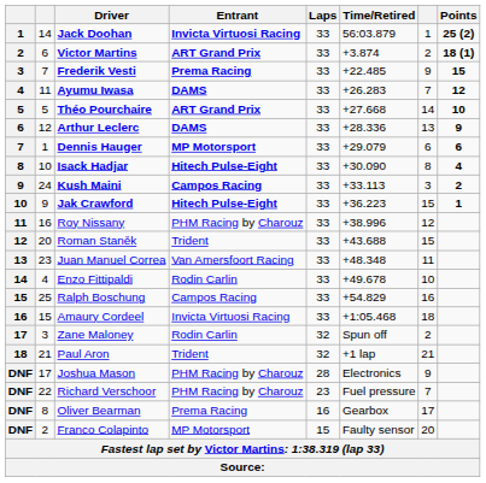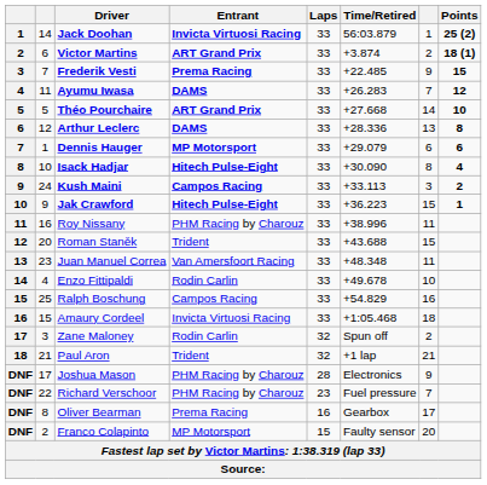 <table class="wikitable" style="font-size:85%">
 <tr>
 <th scope="col"></th>
 <th scope="col"></th>
 <th scope="col">Driver</th>
 <th scope="col">Entrant</th>
 <th scope="col">Laps</th>
 <th scope="col">Time/Retired</th>
 <th scope="col"></th>
 <th scope="col">Points</th>
 </tr>
 <tr>
 <th>1</th>
 <td align="center">14</td>
 <td> <strong><a href='#'>Jack Doohan</a></strong></td>
 <td><strong><a href='#'>Invicta Virtuosi Racing</a></strong></td>
 <td align="center">33</td>
 <td>56:03.879</td>
 <td align="center">1</td>
 <td align="center"><strong>25 (2)</strong></td>
 </tr>
 <tr>
 <th>2</th>
 <td align="center">6</td>
 <td> <strong><a href='#'>Victor Martins</a></strong></td>
 <td><strong><a href='#'>ART Grand Prix</a></strong></td>
 <td align="center">33</td>
 <td>+3.874</td>
 <td align="center">2</td>
 <td align="center"><strong>18 (1)</strong></td>
 </tr>
 <tr>
 <th>3</th>
 <td align="center">7</td>
 <td> <strong><a href='#'>Frederik Vesti</a></strong></td>
 <td><strong><a href='#'>Prema Racing</a></strong></td>
 <td align="center">33</td>
 <td>+22.485</td>
 <td align="center">9</td>
 <td align="center"><strong>15</strong></td>
 </tr>
 <tr>
 <th>4</th>
 <td align="center">11</td>
 <td> <strong><a href='#'>Ayumu Iwasa</a></strong></td>
 <td><strong><a href='#'>DAMS</a></strong></td>
 <td align="center">33</td>
 <td>+26.283</td>
 <td align="center">7</td>
 <td align="center"><strong>12</strong></td>
 </tr>
 <tr>
 <th>5</th>
 <td align="center">5</td>
 <td> <strong><a href='#'>Théo Pourchaire</a></strong></td>
 <td><strong><a href='#'>ART Grand Prix</a></strong></td>
 <td align="center">33</td>
 <td>+27.668</td>
 <td align="center">14</td>
 <td align="center"><strong>10</strong></td>
 </tr>
 <tr>
 <th>6</th>
 <td align="center">12</td>
 <td> <strong><a href='#'>Arthur Leclerc</a></strong></td>
 <td><strong><a href='#'>DAMS</a></strong></td>
 <td align="center">33</td>
 <td>+28.336</td>
 <td align="center">13</td>
-<td align="center"><strong>9</strong></td>
+<td align="center"><strong>8</strong></td>
 </tr>
 <tr>
 <th>7</th>
 <td align="center">1</td>
 <td> <strong><a href='#'>Dennis Hauger</a></strong></td>
 <td><strong><a href='#'>MP Motorsport</a></strong></td>
 <td align="center">33</td>
 <td>+29.079</td>
 <td align="center">6</td>
 <td align="center"><strong>6</strong></td>
 </tr>
 <tr>
 <th>8</th>
 <td align="center">10</td>
 <td> <strong><a href='#'>Isack Hadjar</a></strong></td>
 <td><strong><a href='#'>Hitech Pulse-Eight</a></strong></td>
 <td align="center">33</td>
 <td>+30.090</td>
 <td align="center">8</td>
 <td align="center"><strong>4</strong></td>
 </tr>
 <tr>
 <th>9</th>
 <td align="center">24</td>
 <td> <strong><a href='#'>Kush Maini</a></strong></td>
 <td><strong><a href='#'>Campos Racing</a></strong></td>
 <td align="center">33</td>
 <td>+33.113</td>
 <td align="center">3</td>
 <td align="center"><strong>2</strong></td>
 </tr>
 <tr>
 <th>10</th>
 <td align="center">9</td>
 <td> <strong><a href='#'>Jak Crawford</a></strong></td>
 <td><strong><a href='#'>Hitech Pulse-Eight</a></strong></td>
 <td align="center">33</td>
 <td>+36.223</td>
 <td align="center">15</td>
 <td align="center"><strong>1</strong></td>
 </tr>
 <tr>
 <th>11</th>
 <td align="center">16</td>
 <td> <a href='#'>Roy Nissany</a></td>
 <td><a href='#'>PHM Racing</a> by <a href='#'>Charouz</a></td>
 <td align="center">33</td>
 <td>+38.996</td>
-<td align="center">12</td>
+<td align="center">11</td>
 <td align="center"></td>
 </tr>
 <tr>
 <th>12</th>
 <td align="center">20</td>
 <td> <a href='#'>Roman Staněk</a></td>
 <td><a href='#'>Trident</a></td>
 <td align="center">33</td>
 <td>+43.688</td>
 <td align="center">15</td>
 <td align="center"></td>
 </tr>
 <tr>
 <th>13</th>
 <td align="center">23</td>
 <td> <a href='#'>Juan Manuel Correa</a></td>
 <td><a href='#'>Van Amersfoort Racing</a></td>
 <td align="center">33</td>
 <td>+48.348</td>
 <td align="center">11</td>
 <td align="center"></td>
 </tr>
 <tr>
 <th>14</th>
 <td align="center">4</td>
 <td> <a href='#'>Enzo Fittipaldi</a></td>
 <td><a href='#'>Rodin Carlin</a></td>
 <td align="center">33</td>
 <td>+49.678</td>
 <td align="center">10</td>
 <td align="center"></td>
 </tr>
 <tr>
 <th>15</th>
 <td align="center">25</td>
 <td> <a href='#'>Ralph Boschung</a></td>
 <td><a href='#'>Campos Racing</a></td>
 <td align="center">33</td>
 <td>+54.829</td>
 <td align="center">16</td>
 <td align="center"></td>
 </tr>
 <tr>
 <th>16</th>
 <td align="center">15</td>
 <td> <a href='#'>Amaury Cordeel</a></td>
 <td><a href='#'>Invicta Virtuosi Racing</a></td>
 <td align="center">33</td>
 <td>+1:05.468</td>
 <td align="center">18</td>
 <td align="center"></td>
 </tr>
 <tr>
 <th>17</th>
 <td align="center">3</td>
 <td> <a href='#'>Zane Maloney</a></td>
 <td><a href='#'>Rodin Carlin</a></td>
 <td align="center">32</td>
 <td>Spun off</td>
 <td align="center">2</td>
 <td align="center"></td>
 </tr>
 <tr>
 <th>18</th>
 <td align="center">21</td>
 <td> <a href='#'>Paul Aron</a></td>
 <td><a href='#'>Trident</a></td>
 <td align="center">32</td>
 <td>+1 lap</td>
 <td align="center">21</td>
 <td align="center"></td>
 </tr>
 <tr>
 <th>DNF</th>
 <td align="center">17</td>
 <td> <a href='#'>Joshua Mason</a></td>
 <td><a href='#'>PHM Racing</a> by <a href='#'>Charouz</a></td>
 <td align="center">28</td>
 <td>Electronics</td>
 <td align="center">9</td>
 <td align="center"></td>
 </tr>
 <tr>
 <th>DNF</th>
 <td align="center">22</td>
 <td> <a href='#'>Richard Verschoor</a></td>
 <td><a href='#'>PHM Racing</a> by <a href='#'>Charouz</a></td>
 <td align="center">23</td>
 <td>Fuel pressure</td>
 <td align="center">7</td>
 <td align="center"></td>
 </tr>
 <tr>
 <th>DNF</th>
 <td align="center">8</td>
 <td> <a href='#'>Oliver Bearman</a></td>
 <td><a href='#'>Prema Racing</a></td>
 <td align="center">16</td>
 <td>Gearbox</td>
 <td align="center">17</td>
 <td align="center"></td>
 </tr>
 <tr>
 <th>DNF</th>
 <td align="center">2</td>
 <td> <a href='#'>Franco Colapinto</a></td>
 <td><a href='#'>MP Motorsport</a></td>
 <td align="center">15</td>
 <td>Faulty sensor</td>
 <td align="center">20</td>
 <td align="center"></td>
 </tr>
 <tr>
 <th colspan="8"><em>Fastest lap set by</em> <strong> <a href='#'>Victor Martins</a><strong><em>: 1:38.319 (lap 33)<em></th>
 </tr>
 <tr>
 <th colspan="8">Source:</th>
 </tr>
 </table>
